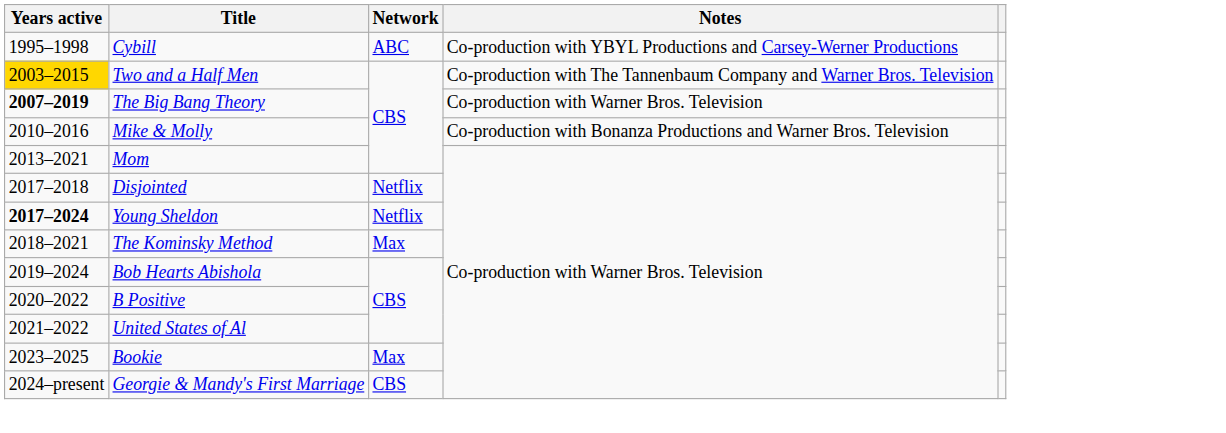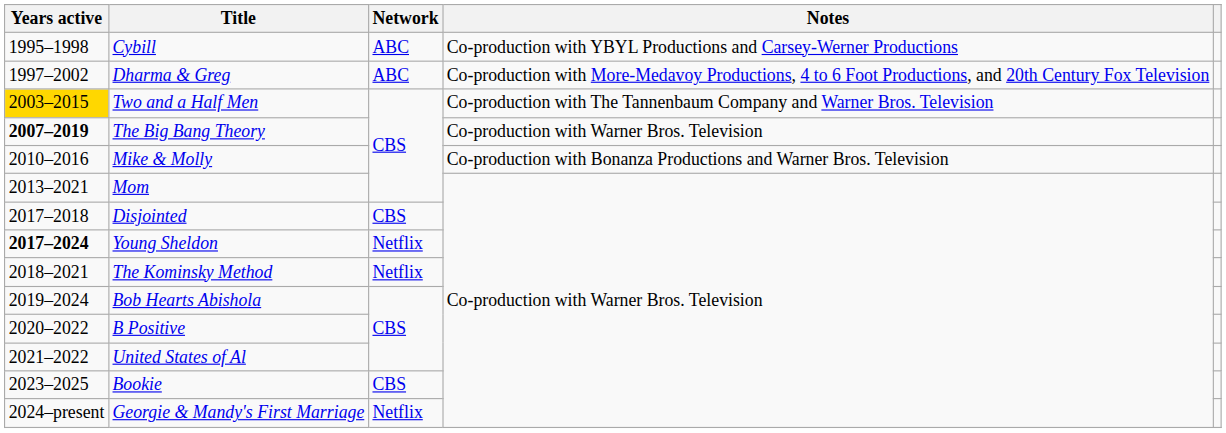 <table class="wikitable sortable">
 <tr>
 <th>Years active</th>
 <th>Title</th>
 <th>Network</th>
 <th class="unsortable">Notes</th>
 <th class="unsortable"></th>
 </tr>
 <tr>
 <td>1995–1998</td>
 <td><em><a href='#'>Cybill</a></em></td>
 <td><a href='#'>ABC</a></td>
 <td>Co-production with YBYL Productions and <a href='#'>Carsey-Werner Productions</a></td>
+<td></td>
+</tr>
+<tr>
+<td>1997–2002</td>
+<td><em><a href='#'>Dharma & Greg</a></em></td>
+<td><a href='#'>ABC</a></td>
+<td>Co-production with <a href='#'>More-Medavoy Productions</a>, <a href='#'>4 to 6 Foot Productions</a>, and <a href='#'>20th Century Fox Television</a></td>
 <td></td>
 </tr>
 <tr>
 <td style="background: gold;">2003–2015</td>
 <td><em><a href='#'>Two and a Half Men</a></em></td>
 <td rowspan="4"><a href='#'>CBS</a></td>
 <td>Co-production with The Tannenbaum Company and <a href='#'>Warner Bros. Television</a></td>
 <td></td>
 </tr>
 <tr>
 <td><strong>2007–2019</strong></td>
 <td><em><a href='#'>The Big Bang Theory</a></em></td>
 <td>Co-production with Warner Bros. Television</td>
 <td></td>
 </tr>
 <tr>
 <td>2010–2016</td>
 <td><em><a href='#'>Mike & Molly</a></em></td>
 <td>Co-production with Bonanza Productions and Warner Bros. Television</td>
 <td></td>
 </tr>
 <tr>
 <td>2013–2021</td>
 <td><em><a href='#'>Mom</a></em></td>
 <td rowspan="10">Co-production with Warner Bros. Television</td>
 <td></td>
 </tr>
 <tr>
 <td>2017–2018</td>
 <td><em><a href='#'>Disjointed</a></em></td>
-<td><a href='#'>Netflix</a></td>
+<td><a href='#'>CBS</a></td>
 <td></td>
 </tr>
 <tr>
 <td><strong>2017–2024</strong></td>
 <td><em><a href='#'>Young Sheldon</a></em></td>
 <td><a href='#'>Netflix</a></td>
 <td></td>
 </tr>
 <tr>
 <td>2018–2021</td>
 <td><em><a href='#'>The Kominsky Method</a></em></td>
-<td><a href='#'>Max</a></td>
+<td><a href='#'>Netflix</a></td>
 <td></td>
 </tr>
 <tr>
 <td>2019–2024</td>
 <td><em><a href='#'>Bob Hearts Abishola</a></em></td>
 <td rowspan="3"><a href='#'>CBS</a></td>
 <td></td>
 </tr>
 <tr>
 <td>2020–2022</td>
 <td><em><a href='#'>B Positive</a></em></td>
 <td></td>
 </tr>
 <tr>
 <td>2021–2022</td>
 <td><em><a href='#'>United States of Al</a></em></td>
 <td></td>
 </tr>
 <tr>
 <td>2023–2025</td>
 <td><em><a href='#'>Bookie</a></em></td>
-<td><a href='#'>Max</a></td>
+<td><a href='#'>CBS</a></td>
 <td></td>
 </tr>
 <tr>
 <td>2024–present</td>
 <td><em><a href='#'>Georgie & Mandy's First Marriage</a></em></td>
-<td><a href='#'>CBS</a></td>
+<td><a href='#'>Netflix</a></td>
 <td></td>
 </tr>
 </table>
